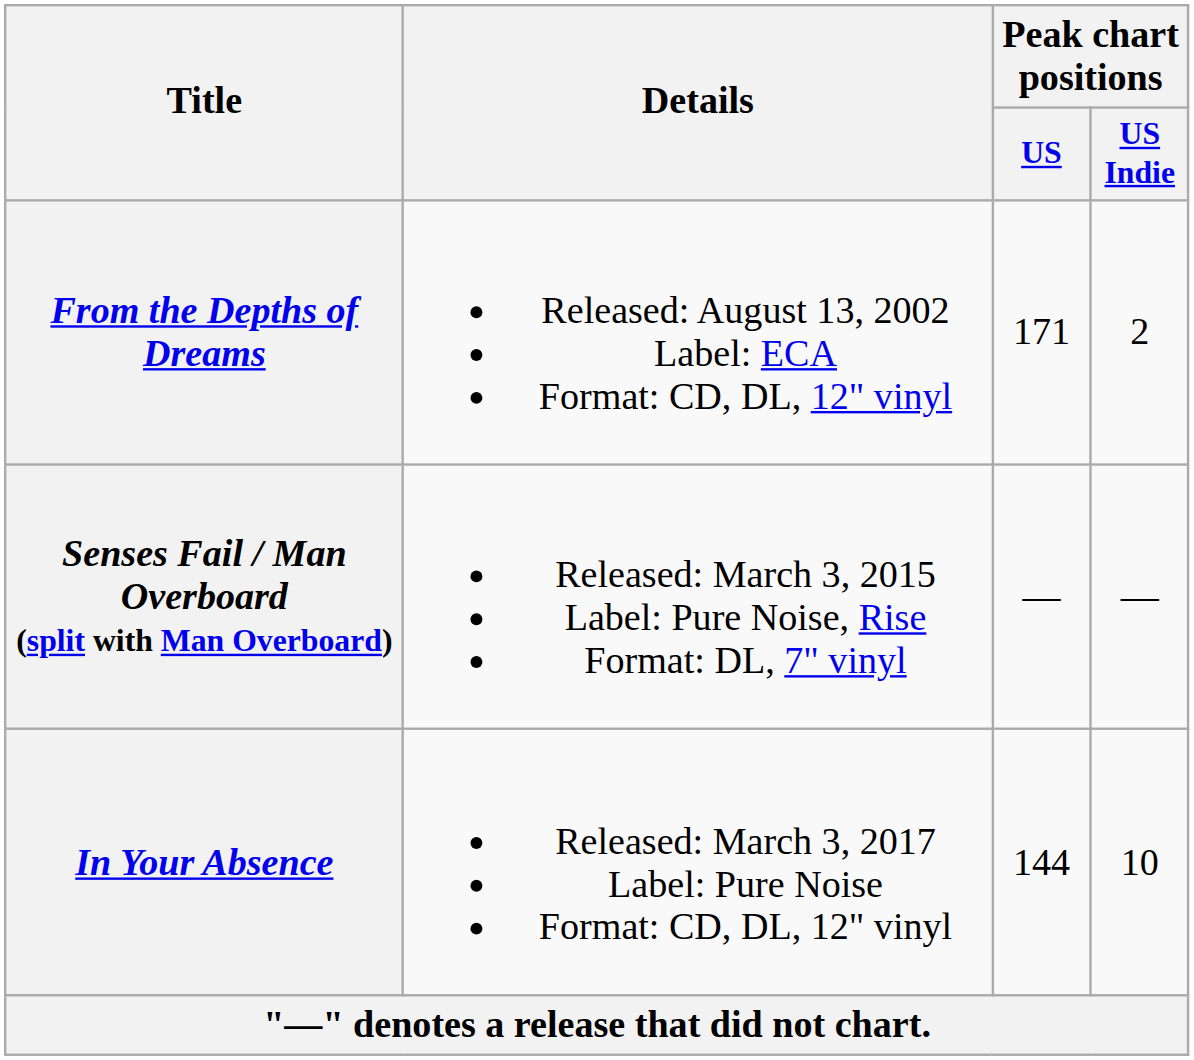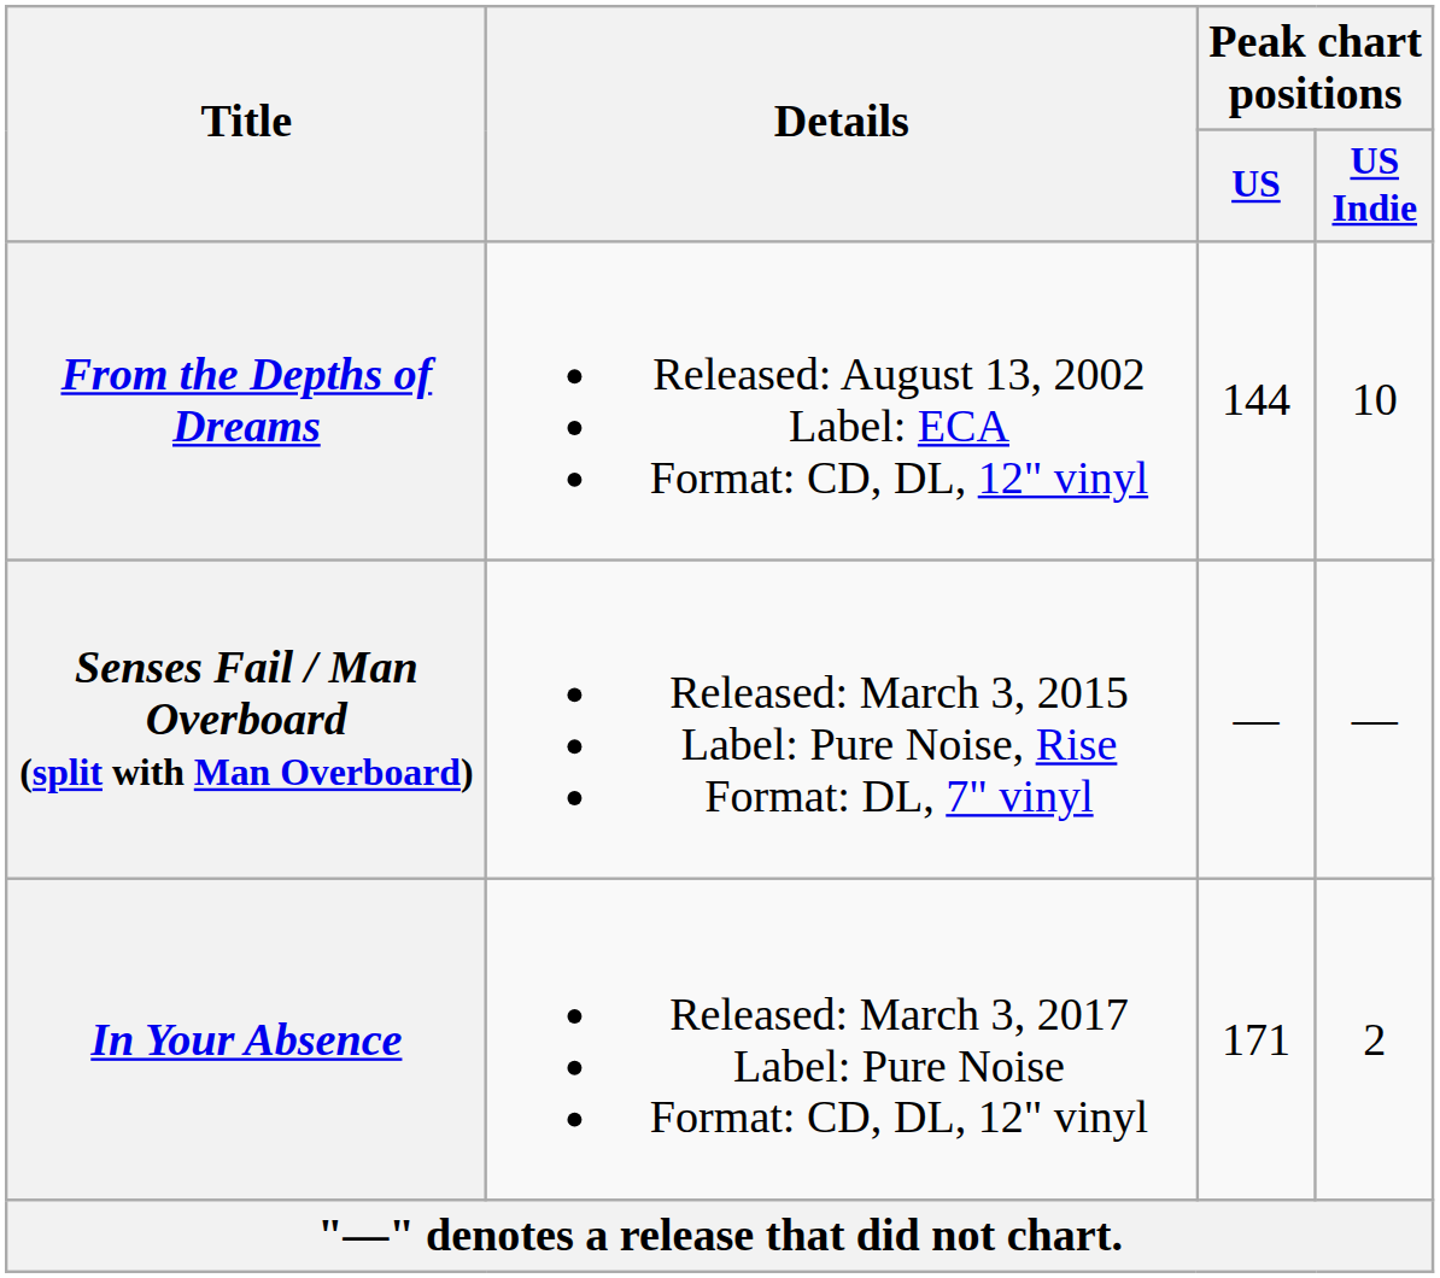 <table class="wikitable plainrowheaders" style="text-align:center;">
 <tr>
 <th rowspan="2" style="width:10em;">Title</th>
 <th rowspan="2" style="width:15em;">Details</th>
 <th colspan="2">Peak chart positions</th>
 </tr>
 <tr style="font-size:smaller;">
 <th width="35"><a href='#'>US</a></th>
 <th width="35"><a href='#'>US<br>Indie</a></th>
 </tr>
 <tr>
 <th scope="row"><em><a href='#'>From the Depths of Dreams</a></em></th>
 <td><br><ul><li>Released: August 13, 2002</li><li>Label: <a href='#'>ECA</a></li><li>Format: CD, DL, <a href='#'>12" vinyl</a></li></ul></td>
-<td>171</td>
-<td>2</td>
+<td>144</td>
+<td>10</td>
 </tr>
 <tr>
 <th scope="row"><em>Senses Fail / Man Overboard</em><br><small>(<a href='#'>split</a> with <a href='#'>Man Overboard</a>)</small></th>
 <td><br><ul><li>Released: March 3, 2015</li><li>Label: Pure Noise, <a href='#'>Rise</a></li><li>Format: DL, <a href='#'>7" vinyl</a></li></ul></td>
 <td>—</td>
 <td>—</td>
 </tr>
 <tr>
 <th scope="row"><em><a href='#'>In Your Absence</a></em></th>
 <td><br><ul><li>Released: March 3, 2017</li><li>Label: Pure Noise</li><li>Format: CD, DL, 12" vinyl</li></ul></td>
-<td>144</td>
-<td>10</td>
+<td>171</td>
+<td>2</td>
 </tr>
 <tr>
 <th colspan="10">"—" denotes a release that did not chart.</th>
 </tr>
 </table>
